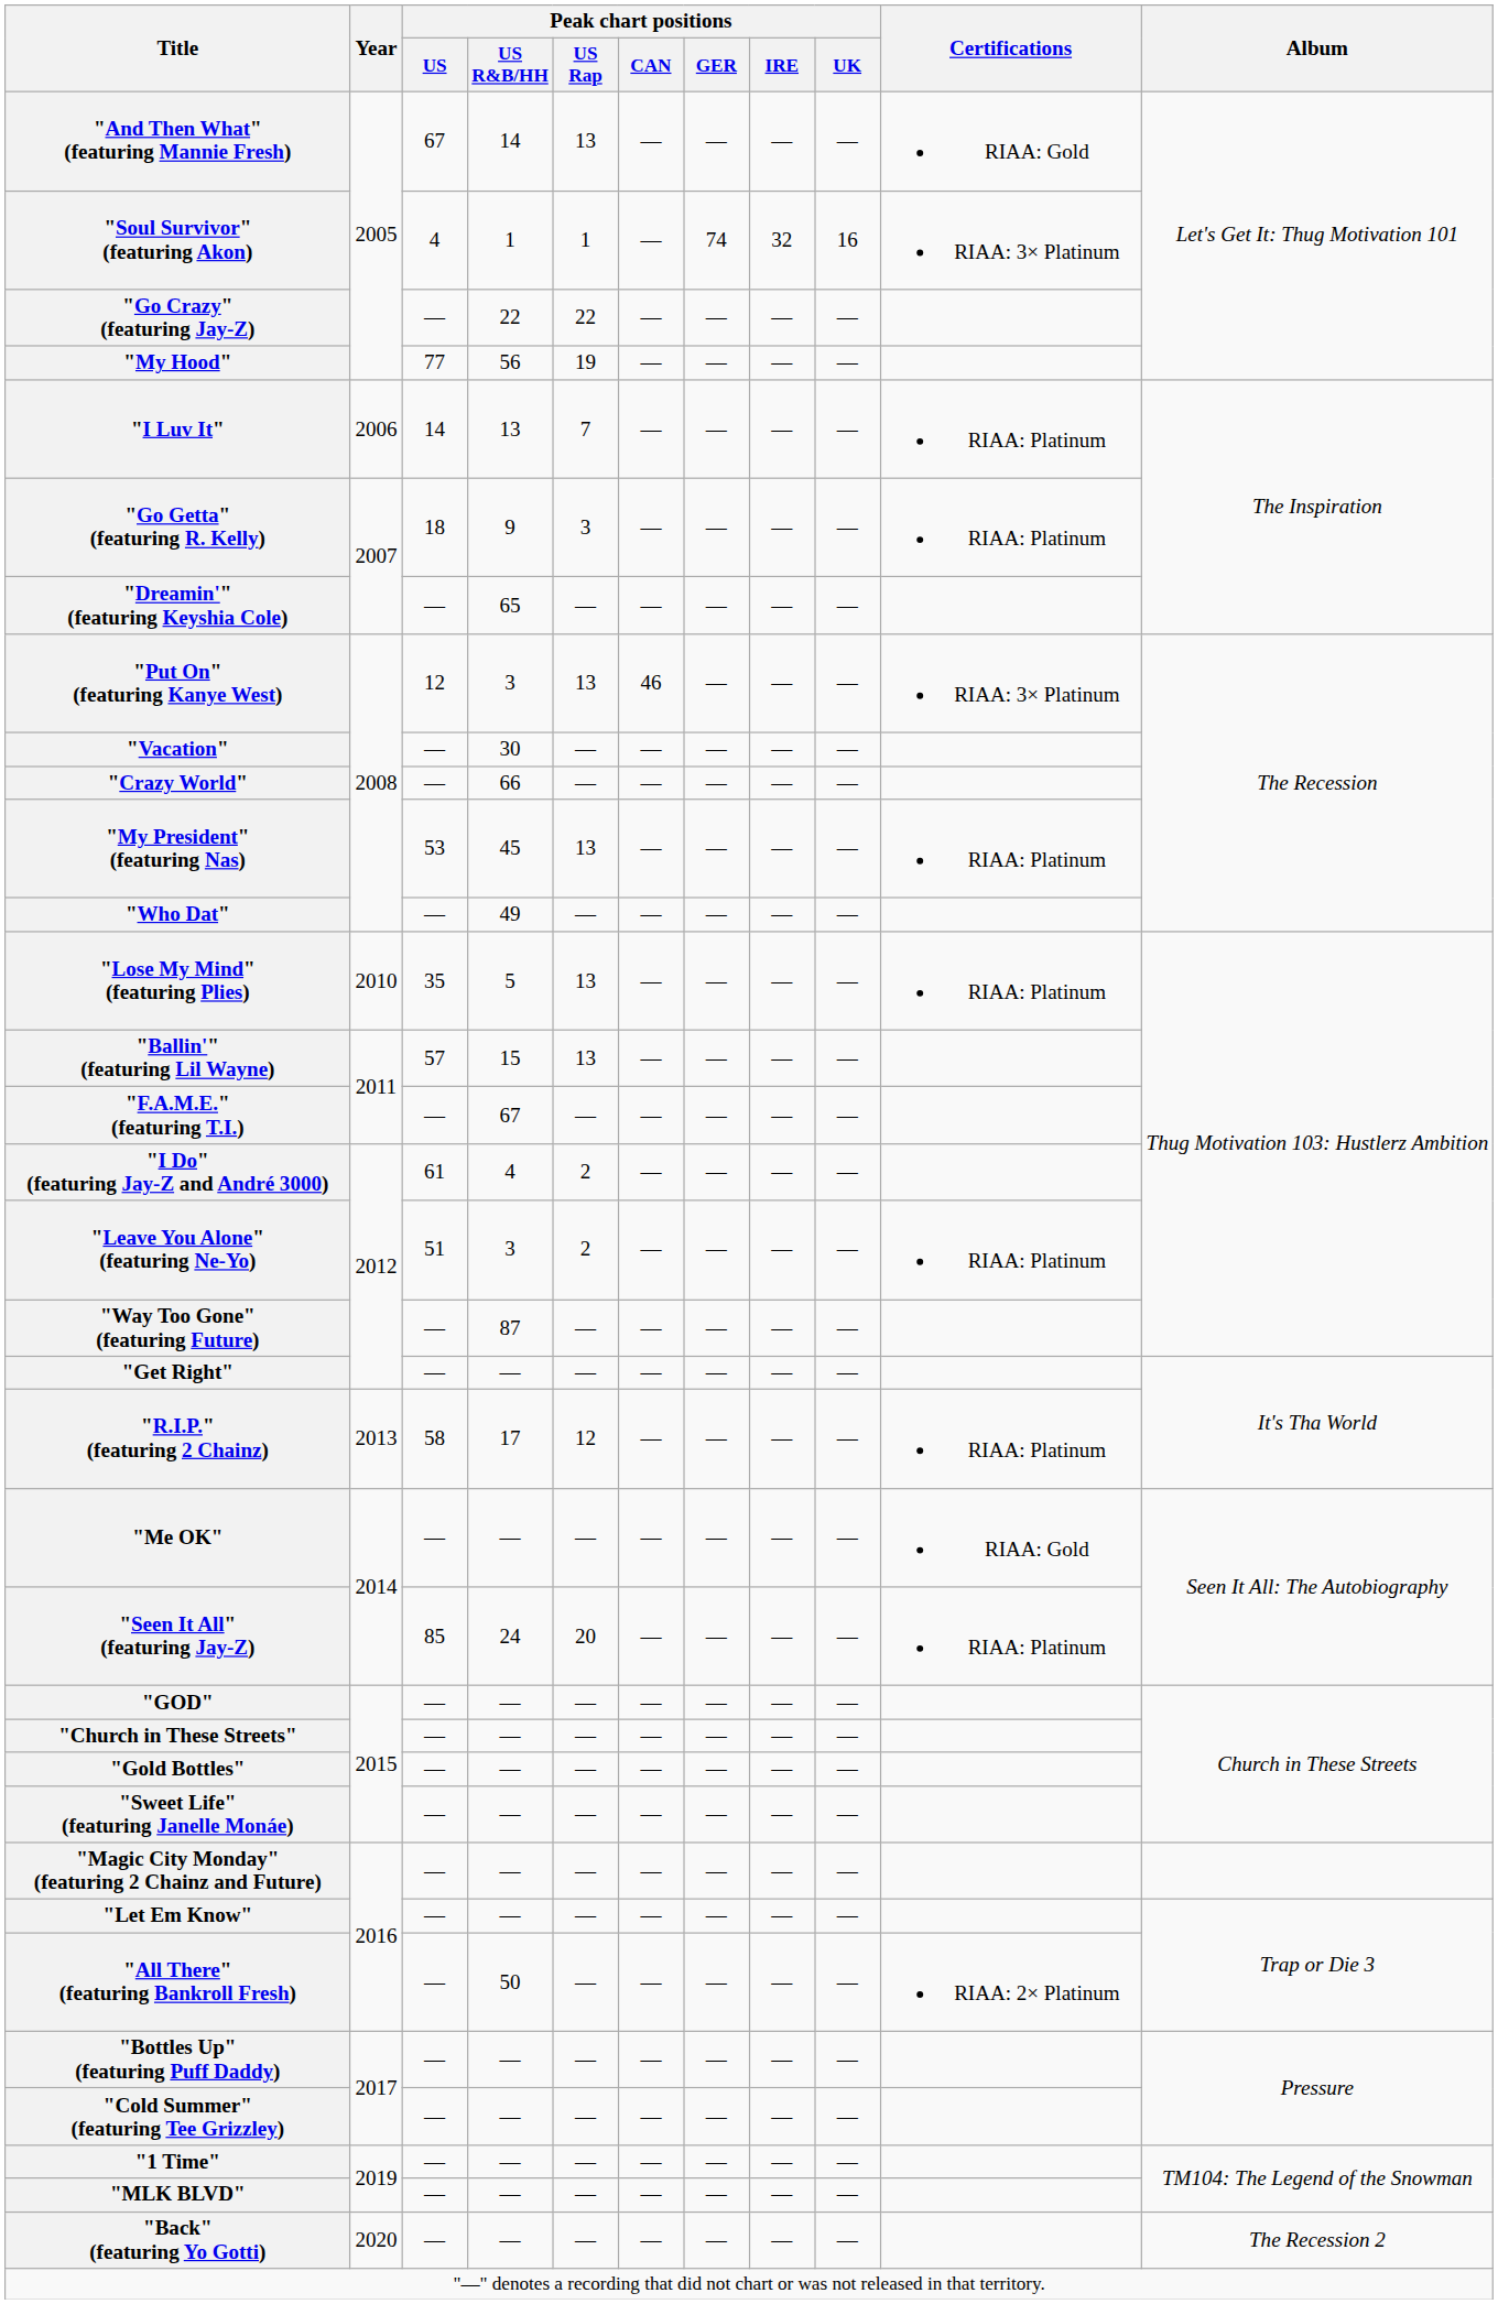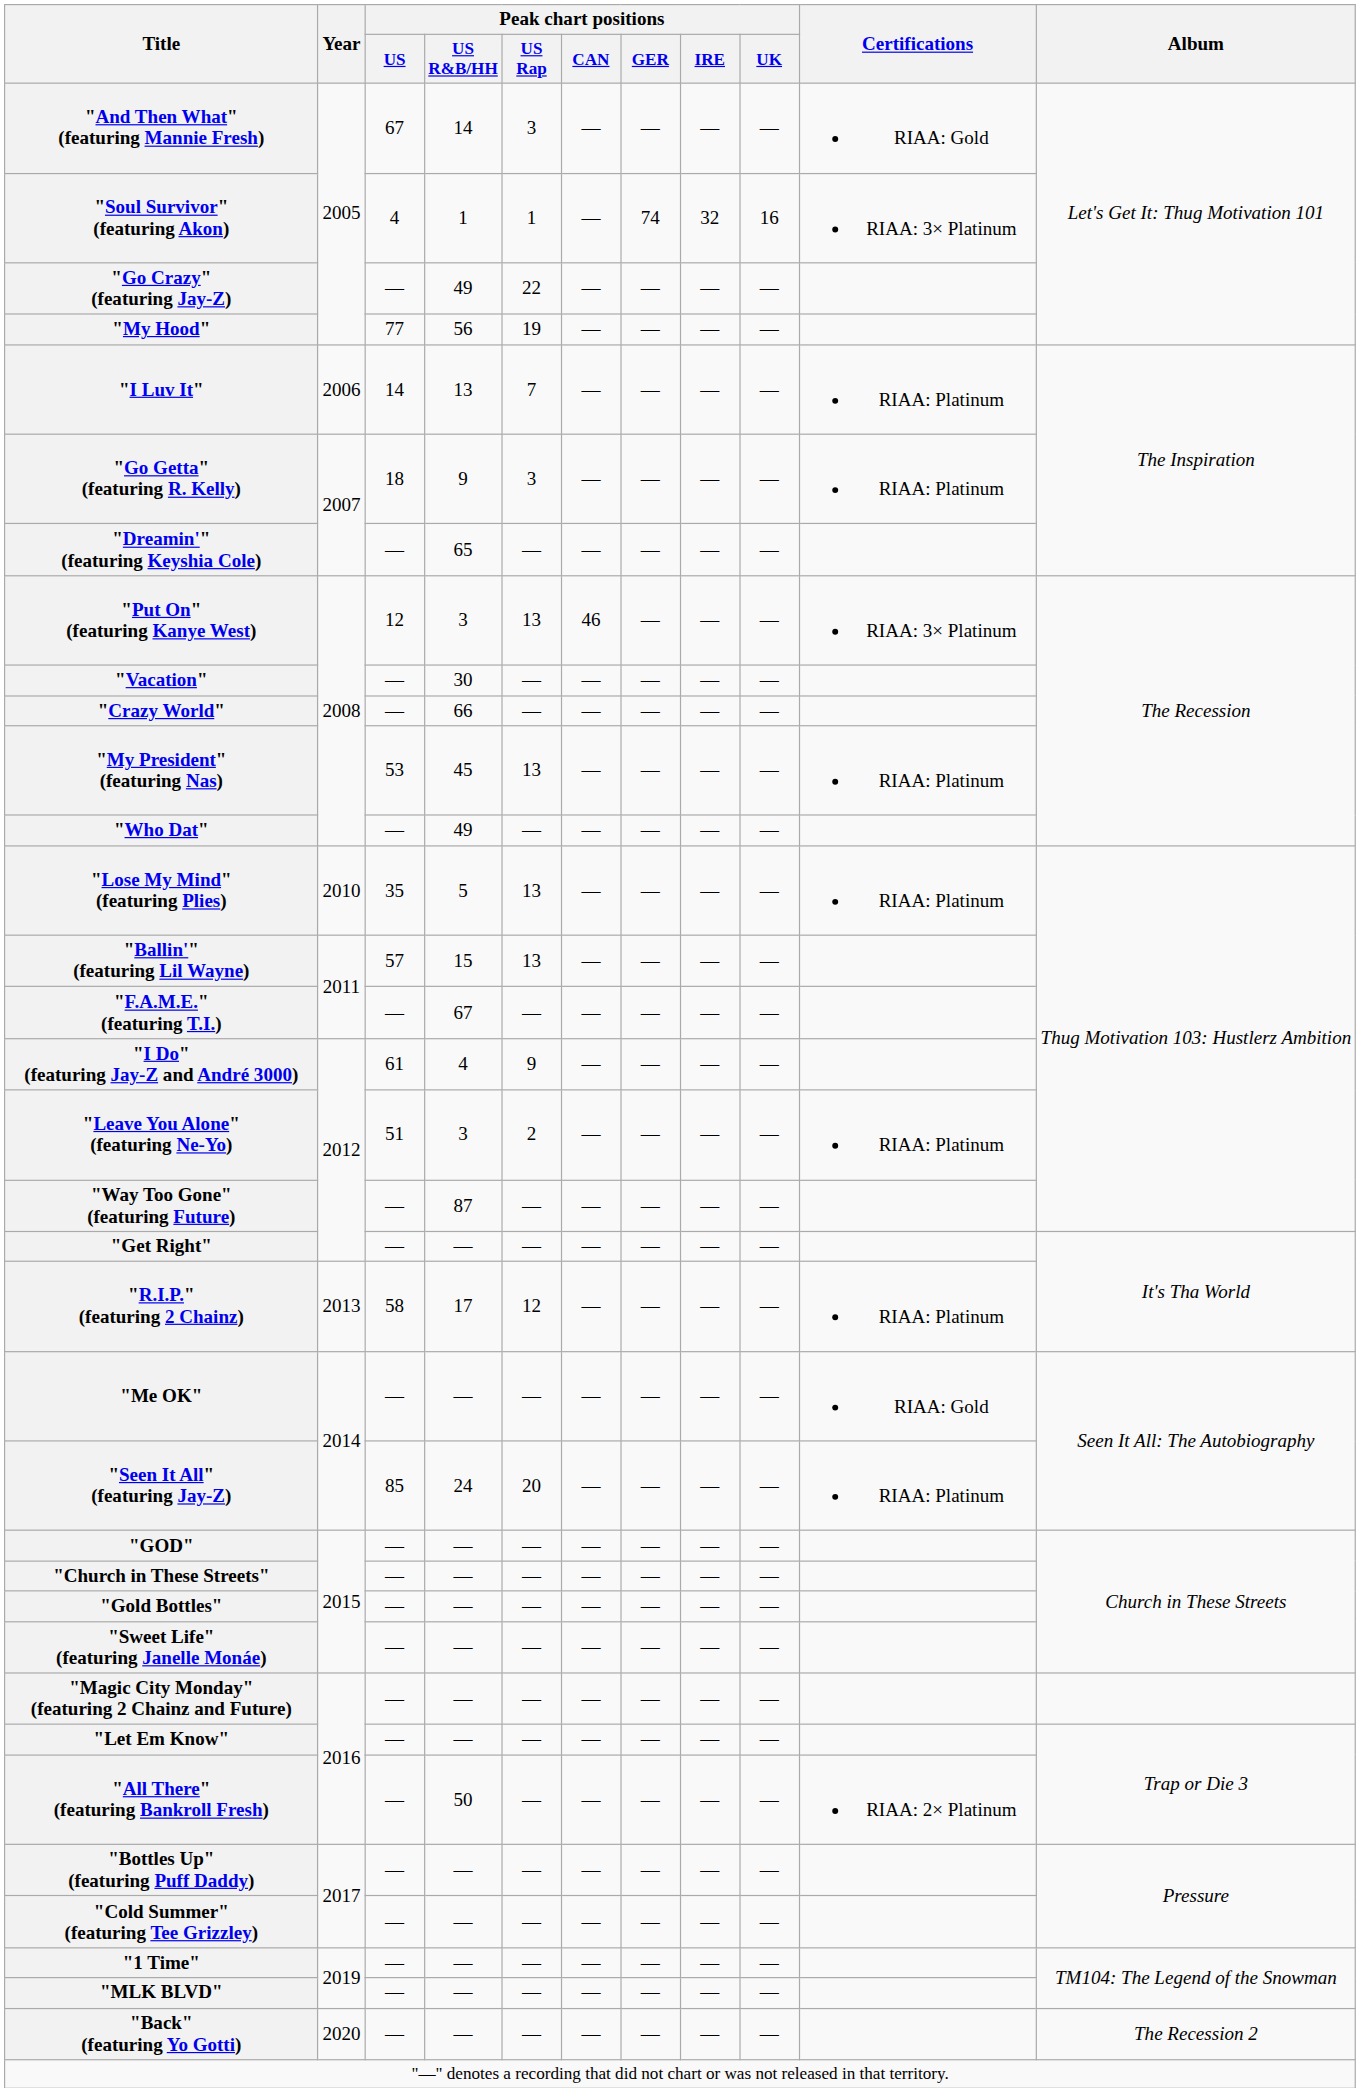 <table class="wikitable plainrowheaders" style="text-align:center;">
 <tr>
 <th scope="col" rowspan="2" style="width:16em;">Title</th>
 <th scope="col" rowspan="2">Year</th>
 <th scope="col" colspan="7">Peak chart positions</th>
 <th scope="col" rowspan="2" style="width:12em;"><a href='#'>Certifications</a></th>
 <th scope="col" rowspan="2">Album</th>
 </tr>
 <tr>
 <th scope="col" style="width:3em;font-size:90%;"><a href='#'>US</a><br></th>
 <th scope="col" style="width:3em;font-size:90%;"><a href='#'>US<br>R&B/HH</a><br></th>
 <th scope="col" style="width:3em;font-size:90%;"><a href='#'>US Rap</a><br></th>
 <th scope="col" style="width:3em;font-size:90%;"><a href='#'>CAN</a><br></th>
 <th scope="col" style="width:3em;font-size:90%;"><a href='#'>GER</a><br></th>
 <th scope="col" style="width:3em;font-size:90%;"><a href='#'>IRE</a><br></th>
 <th scope="col" style="width:3em;font-size:90%;"><a href='#'>UK</a><br></th>
 </tr>
 <tr>
 <th scope="row">"<a href='#'>And Then What</a>" <br><span>(featuring <a href='#'>Mannie Fresh</a>)</span></th>
 <td rowspan="4">2005</td>
 <td>67</td>
 <td>14</td>
-<td>13</td>
+<td>3</td>
 <td>—</td>
 <td>—</td>
 <td>—</td>
 <td>—</td>
 <td><br><ul><li>RIAA: Gold</li></ul></td>
 <td rowspan="4"><em>Let's Get It: Thug Motivation 101</em></td>
 </tr>
 <tr>
 <th scope="row">"<a href='#'>Soul Survivor</a>" <br><span>(featuring <a href='#'>Akon</a>)</span></th>
 <td>4</td>
 <td>1</td>
 <td>1</td>
 <td>—</td>
 <td>74</td>
 <td>32</td>
 <td>16</td>
 <td><br><ul><li>RIAA: 3× Platinum</li></ul></td>
 </tr>
 <tr>
 <th scope="row">"<a href='#'>Go Crazy</a>" <br><span>(featuring <a href='#'>Jay-Z</a>)</span></th>
 <td>—</td>
-<td>22</td>
+<td>49</td>
 <td>22</td>
 <td>—</td>
 <td>—</td>
 <td>—</td>
 <td>—</td>
 <td></td>
 </tr>
 <tr>
 <th scope="row">"<a href='#'>My Hood</a>"</th>
 <td>77</td>
 <td>56</td>
 <td>19</td>
 <td>—</td>
 <td>—</td>
 <td>—</td>
 <td>—</td>
 <td></td>
 </tr>
 <tr>
 <th scope="row">"<a href='#'>I Luv It</a>"</th>
 <td rowspan="1">2006</td>
 <td>14</td>
 <td>13</td>
 <td>7</td>
 <td>—</td>
 <td>—</td>
 <td>—</td>
 <td>—</td>
 <td><br><ul><li>RIAA: Platinum</li></ul></td>
 <td rowspan="3"><em>The Inspiration</em></td>
 </tr>
 <tr>
 <th scope="row">"<a href='#'>Go Getta</a>" <br><span>(featuring <a href='#'>R. Kelly</a>)</span></th>
 <td rowspan="2">2007</td>
 <td>18</td>
 <td>9</td>
 <td>3</td>
 <td>—</td>
 <td>—</td>
 <td>—</td>
 <td>—</td>
 <td><br><ul><li>RIAA: Platinum</li></ul></td>
 </tr>
 <tr>
 <th scope="row">"<a href='#'>Dreamin'</a>" <br><span>(featuring <a href='#'>Keyshia Cole</a>)</span></th>
 <td>—</td>
 <td>65</td>
 <td>—</td>
 <td>—</td>
 <td>—</td>
 <td>—</td>
 <td>—</td>
 <td></td>
 </tr>
 <tr>
 <th scope="row">"<a href='#'>Put On</a>" <br><span>(featuring <a href='#'>Kanye West</a>)</span></th>
 <td rowspan="5">2008</td>
 <td>12</td>
 <td>3</td>
 <td>13</td>
 <td>46</td>
 <td>—</td>
 <td>—</td>
 <td>—</td>
 <td><br><ul><li>RIAA: 3× Platinum</li></ul></td>
 <td rowspan="5"><em>The Recession</em></td>
 </tr>
 <tr>
 <th scope="row">"<a href='#'>Vacation</a>"</th>
 <td>—</td>
 <td>30</td>
 <td>—</td>
 <td>—</td>
 <td>—</td>
 <td>—</td>
 <td>—</td>
 <td></td>
 </tr>
 <tr>
 <th scope="row">"<a href='#'>Crazy World</a>"</th>
 <td>—</td>
 <td>66</td>
 <td>—</td>
 <td>—</td>
 <td>—</td>
 <td>—</td>
 <td>—</td>
 <td></td>
 </tr>
 <tr>
 <th scope="row">"<a href='#'>My President</a>" <br><span>(featuring <a href='#'>Nas</a>)</span></th>
 <td>53</td>
 <td>45</td>
 <td>13</td>
 <td>—</td>
 <td>—</td>
 <td>—</td>
 <td>—</td>
 <td><br><ul><li>RIAA: Platinum</li></ul></td>
 </tr>
 <tr>
 <th scope="row">"<a href='#'>Who Dat</a>"</th>
 <td>—</td>
 <td>49</td>
 <td>—</td>
 <td>—</td>
 <td>—</td>
 <td>—</td>
 <td>—</td>
 <td></td>
 </tr>
 <tr>
 <th scope="row">"<a href='#'>Lose My Mind</a>" <br><span>(featuring <a href='#'>Plies</a>)</span></th>
 <td>2010</td>
 <td>35</td>
 <td>5</td>
 <td>13</td>
 <td>—</td>
 <td>—</td>
 <td>—</td>
 <td>—</td>
 <td><br><ul><li>RIAA: Platinum</li></ul></td>
 <td rowspan="6"><em>Thug Motivation 103: Hustlerz Ambition</em></td>
 </tr>
 <tr>
 <th scope="row">"<a href='#'>Ballin'</a>" <br><span>(featuring <a href='#'>Lil Wayne</a>)</span></th>
 <td rowspan="2">2011</td>
 <td>57</td>
 <td>15</td>
 <td>13</td>
 <td>—</td>
 <td>—</td>
 <td>—</td>
 <td>—</td>
 <td></td>
 </tr>
 <tr>
 <th scope="row">"<a href='#'>F.A.M.E.</a>" <br><span>(featuring <a href='#'>T.I.</a>)</span></th>
 <td>—</td>
 <td>67</td>
 <td>—</td>
 <td>—</td>
 <td>—</td>
 <td>—</td>
 <td>—</td>
 <td></td>
 </tr>
 <tr>
 <th scope="row">"<a href='#'>I Do</a>" <br><span>(featuring <a href='#'>Jay-Z</a> and <a href='#'>André 3000</a>)</span></th>
 <td rowspan="4">2012</td>
 <td>61</td>
 <td>4</td>
-<td>2</td>
+<td>9</td>
 <td>—</td>
 <td>—</td>
 <td>—</td>
 <td>—</td>
 <td></td>
 </tr>
 <tr>
 <th scope="row">"<a href='#'>Leave You Alone</a>" <br><span>(featuring <a href='#'>Ne-Yo</a>)</span></th>
 <td>51</td>
 <td>3</td>
 <td>2</td>
 <td>—</td>
 <td>—</td>
 <td>—</td>
 <td>—</td>
 <td><br><ul><li>RIAA: Platinum</li></ul></td>
 </tr>
 <tr>
 <th scope="row">"Way Too Gone" <br><span>(featuring <a href='#'>Future</a>)</span></th>
 <td>—</td>
 <td>87</td>
 <td>—</td>
 <td>—</td>
 <td>—</td>
 <td>—</td>
 <td>—</td>
 <td></td>
 </tr>
 <tr>
 <th scope="row">"Get Right"</th>
 <td>—</td>
 <td>—</td>
 <td>—</td>
 <td>—</td>
 <td>—</td>
 <td>—</td>
 <td>—</td>
 <td></td>
 <td rowspan="2"><em>It's Tha World</em></td>
 </tr>
 <tr>
 <th scope="row">"<a href='#'>R.I.P.</a>" <br><span>(featuring <a href='#'>2 Chainz</a>)</span></th>
 <td rowspan="1">2013</td>
 <td>58</td>
 <td>17</td>
 <td>12</td>
 <td>—</td>
 <td>—</td>
 <td>—</td>
 <td>—</td>
 <td><br><ul><li>RIAA: Platinum</li></ul></td>
 </tr>
 <tr>
 <th scope="row">"Me OK"</th>
 <td rowspan="2">2014</td>
 <td>—</td>
 <td>—</td>
 <td>—</td>
 <td>—</td>
 <td>—</td>
 <td>—</td>
 <td>—</td>
 <td><br><ul><li>RIAA: Gold</li></ul></td>
 <td rowspan="2"><em>Seen It All: The Autobiography</em></td>
 </tr>
 <tr>
 <th scope="row">"<a href='#'>Seen It All</a>"<br><span>(featuring <a href='#'>Jay-Z</a>)</span></th>
 <td>85</td>
 <td>24</td>
 <td>20</td>
 <td>—</td>
 <td>—</td>
 <td>—</td>
 <td>—</td>
 <td><br><ul><li>RIAA: Platinum</li></ul></td>
 </tr>
 <tr>
 <th scope="row">"GOD"</th>
 <td rowspan="4">2015</td>
 <td>—</td>
 <td>—</td>
 <td>—</td>
 <td>—</td>
 <td>—</td>
 <td>—</td>
 <td>—</td>
 <td></td>
 <td rowspan="4"><em>Church in These Streets</em></td>
 </tr>
 <tr>
 <th scope="row">"Church in These Streets"</th>
 <td>—</td>
 <td>—</td>
 <td>—</td>
 <td>—</td>
 <td>—</td>
 <td>—</td>
 <td>—</td>
 </tr>
 <tr>
 <th scope="row">"Gold Bottles"</th>
 <td>—</td>
 <td>—</td>
 <td>—</td>
 <td>—</td>
 <td>—</td>
 <td>—</td>
 <td>—</td>
 <td></td>
 </tr>
 <tr>
 <th scope="row">"Sweet Life"<br><span>(featuring <a href='#'>Janelle Monáe</a>)</span></th>
 <td>—</td>
 <td>—</td>
 <td>—</td>
 <td>—</td>
 <td>—</td>
 <td>—</td>
 <td>—</td>
 <td></td>
 </tr>
 <tr>
 <th scope="row">"Magic City Monday" <br><span>(featuring 2 Chainz and Future)</span></th>
 <td rowspan="3">2016</td>
 <td>—</td>
 <td>—</td>
 <td>—</td>
 <td>—</td>
 <td>—</td>
 <td>—</td>
 <td>—</td>
 <td></td>
 <td></td>
 </tr>
 <tr>
 <th scope="row">"Let Em Know"</th>
 <td>—</td>
 <td>—</td>
 <td>—</td>
 <td>—</td>
 <td>—</td>
 <td>—</td>
 <td>—</td>
 <td></td>
 <td rowspan="2"><em>Trap or Die 3</em></td>
 </tr>
 <tr>
 <th scope="row">"<a href='#'>All There</a>"<br><span>(featuring <a href='#'>Bankroll Fresh</a>)</span></th>
 <td>—</td>
 <td>50</td>
 <td>—</td>
 <td>—</td>
 <td>—</td>
 <td>—</td>
 <td>—</td>
 <td><br><ul><li>RIAA: 2× Platinum</li></ul></td>
 </tr>
 <tr>
 <th scope="row">"Bottles Up" <br><span>(featuring <a href='#'>Puff Daddy</a>)</span></th>
 <td rowspan="2">2017</td>
 <td>—</td>
 <td>—</td>
 <td>—</td>
 <td>—</td>
 <td>—</td>
 <td>—</td>
 <td>—</td>
 <td></td>
 <td rowspan="2"><em>Pressure</em></td>
 </tr>
 <tr>
 <th scope="row">"Cold Summer" <br><span>(featuring <a href='#'>Tee Grizzley</a>)</span></th>
 <td>—</td>
 <td>—</td>
 <td>—</td>
 <td>—</td>
 <td>—</td>
 <td>—</td>
 <td>—</td>
 <td></td>
 </tr>
 <tr>
 <th scope="row">"1 Time"</th>
 <td rowspan="2">2019</td>
 <td>—</td>
 <td>—</td>
 <td>—</td>
 <td>—</td>
 <td>—</td>
 <td>—</td>
 <td>—</td>
 <td></td>
 <td rowspan="2"><em>TM104: The Legend of the Snowman</em></td>
 </tr>
 <tr>
 <th scope="row">"MLK BLVD"<br></th>
 <td>—</td>
 <td>—</td>
 <td>—</td>
 <td>—</td>
 <td>—</td>
 <td>—</td>
 <td>—</td>
 </tr>
 <tr>
 <th scope="row">"Back" <br><span>(featuring <a href='#'>Yo Gotti</a>)</span></th>
 <td>2020</td>
 <td>—</td>
 <td>—</td>
 <td>—</td>
 <td>—</td>
 <td>—</td>
 <td>—</td>
 <td>—</td>
 <td></td>
 <td><em>The Recession 2</em></td>
 </tr>
 <tr>
 <td colspan="14" style="font-size:90%">"—" denotes a recording that did not chart or was not released in that territory.</td>
 </tr>
 </table>
